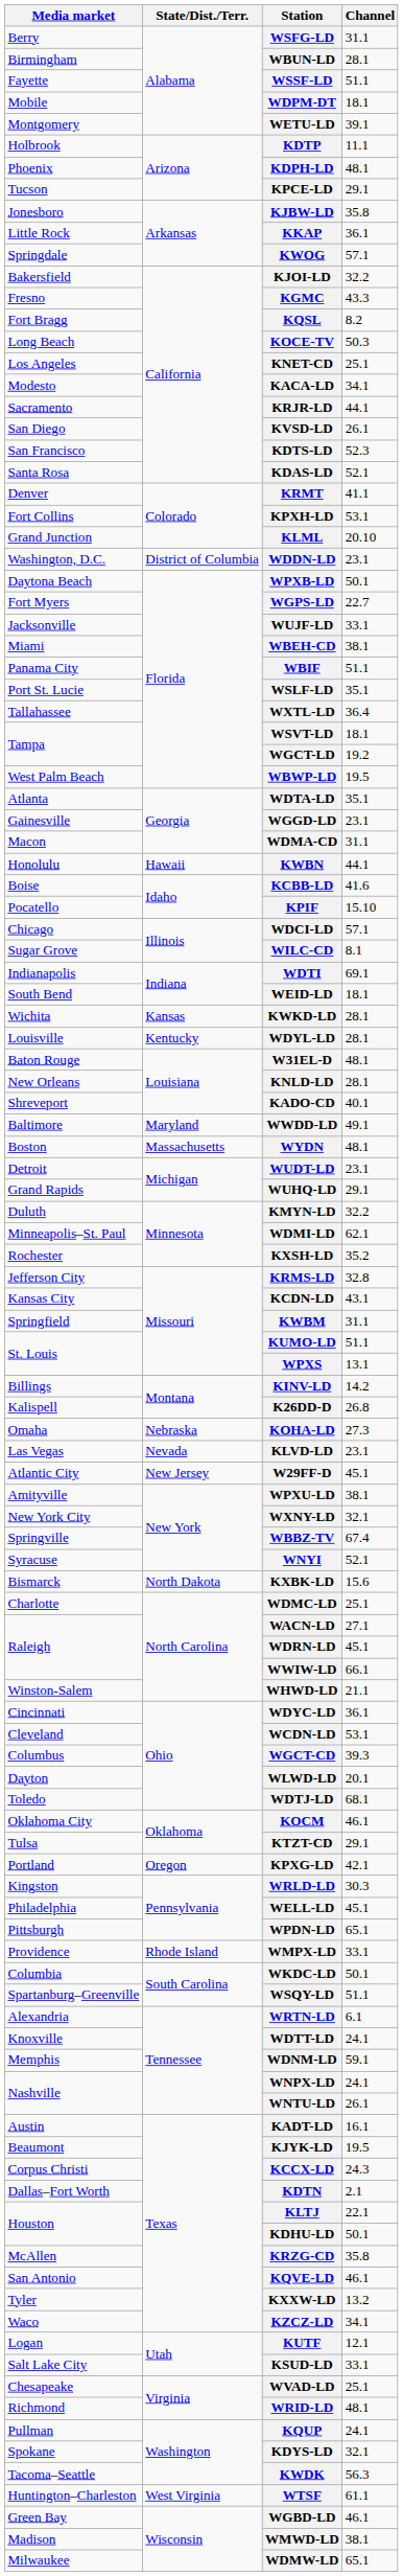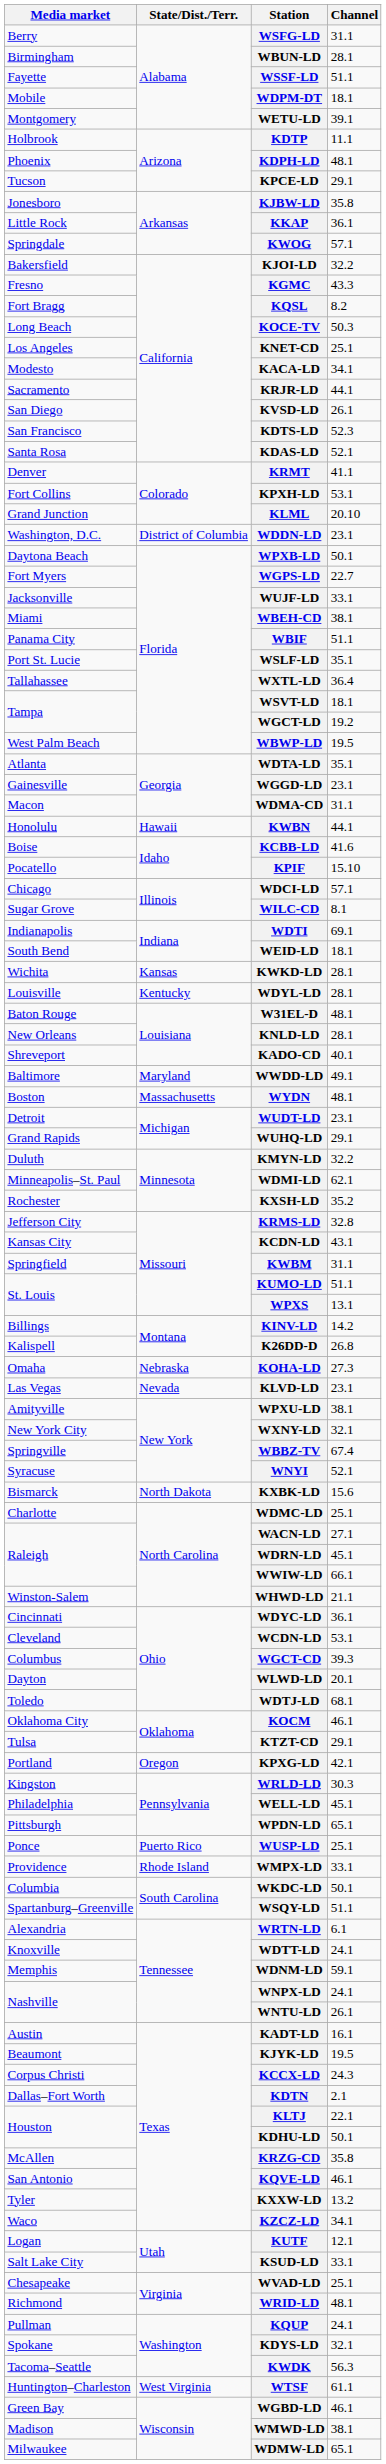 <table class="wikitable sortable">
 <tr>
 <th scope="col"><a href='#'>Media market</a></th>
 <th scope="col">State/Dist./Terr.</th>
 <th scope="col">Station</th>
 <th scope="col">Channel</th>
 </tr>
 <tr>
 <td><a href='#'>Berry</a></td>
 <td rowspan="5"><a href='#'>Alabama</a></td>
 <th scope="row"><a href='#'>WSFG-LD</a></th>
 <td>31.1</td>
 </tr>
 <tr>
 <td><a href='#'>Birmingham</a></td>
 <th scope="row">WBUN-LD</th>
 <td>28.1</td>
 </tr>
 <tr>
 <td><a href='#'>Fayette</a></td>
 <th scope="row"><a href='#'>WSSF-LD</a></th>
 <td>51.1</td>
 </tr>
 <tr>
 <td><a href='#'>Mobile</a></td>
 <th scope="row"><a href='#'>WDPM-DT</a></th>
 <td>18.1</td>
 </tr>
 <tr>
 <td><a href='#'>Montgomery</a></td>
 <th scope="row">WETU-LD</th>
 <td>39.1</td>
 </tr>
 <tr>
 <td><a href='#'>Holbrook</a></td>
 <td rowspan="3"><a href='#'>Arizona</a></td>
 <th scope="row"><a href='#'>KDTP</a></th>
 <td>11.1</td>
 </tr>
 <tr>
 <td><a href='#'>Phoenix</a></td>
 <th scope="row"><a href='#'>KDPH-LD</a></th>
 <td>48.1</td>
 </tr>
 <tr>
 <td><a href='#'>Tucson</a></td>
 <th scope="row">KPCE-LD</th>
 <td>29.1</td>
 </tr>
 <tr>
 <td><a href='#'>Jonesboro</a></td>
 <td rowspan="3"><a href='#'>Arkansas</a></td>
 <th scope="row"><a href='#'>KJBW-LD</a></th>
 <td>35.8</td>
 </tr>
 <tr>
 <td><a href='#'>Little Rock</a></td>
 <th scope="row"><a href='#'>KKAP</a></th>
 <td>36.1</td>
 </tr>
 <tr>
 <td><a href='#'>Springdale</a></td>
 <th scope="row"><a href='#'>KWOG</a></th>
 <td>57.1</td>
 </tr>
 <tr>
 <td><a href='#'>Bakersfield</a></td>
 <td rowspan="10"><a href='#'>California</a></td>
 <th scope="row">KJOI-LD</th>
 <td>32.2</td>
 </tr>
 <tr>
 <td><a href='#'>Fresno</a></td>
 <th scope="row"><a href='#'>KGMC</a></th>
 <td>43.3</td>
 </tr>
 <tr>
 <td><a href='#'>Fort Bragg</a></td>
 <th scope="row"><a href='#'>KQSL</a></th>
 <td>8.2</td>
 </tr>
 <tr>
 <td><a href='#'>Long Beach</a></td>
 <th scope="row"><a href='#'>KOCE-TV</a></th>
 <td>50.3</td>
 </tr>
 <tr>
 <td><a href='#'>Los Angeles</a></td>
 <th scope="row">KNET-CD</th>
 <td>25.1</td>
 </tr>
 <tr>
 <td><a href='#'>Modesto</a></td>
 <th scope="row">KACA-LD</th>
 <td>34.1</td>
 </tr>
 <tr>
 <td><a href='#'>Sacramento</a></td>
 <th scope="row">KRJR-LD</th>
 <td>44.1</td>
 </tr>
 <tr>
 <td><a href='#'>San Diego</a></td>
 <th scope="row">KVSD-LD</th>
 <td>26.1</td>
 </tr>
 <tr>
 <td><a href='#'>San Francisco</a></td>
 <th scope="row">KDTS-LD</th>
 <td>52.3</td>
 </tr>
 <tr>
 <td><a href='#'>Santa Rosa</a></td>
 <th scope="row">KDAS-LD</th>
 <td>52.1</td>
 </tr>
 <tr>
 <td><a href='#'>Denver</a></td>
 <td rowspan="3"><a href='#'>Colorado</a></td>
 <th scope="row"><a href='#'>KRMT</a></th>
 <td>41.1</td>
 </tr>
 <tr>
 <td><a href='#'>Fort Collins</a></td>
 <th scope="row">KPXH-LD</th>
 <td>53.1</td>
 </tr>
 <tr>
 <td><a href='#'>Grand Junction</a></td>
 <th scope="row"><a href='#'>KLML</a></th>
 <td>20.10</td>
 </tr>
 <tr>
 <td><a href='#'>Washington, D.C.</a></td>
 <td><a href='#'>District of Columbia</a></td>
 <th scope="row"><a href='#'>WDDN-LD</a></th>
 <td>23.1</td>
 </tr>
 <tr>
 <td><a href='#'>Daytona Beach</a></td>
 <td rowspan="10"><a href='#'>Florida</a></td>
 <th scope="row"><a href='#'>WPXB-LD</a></th>
 <td>50.1</td>
 </tr>
 <tr>
 <td><a href='#'>Fort Myers</a></td>
 <th scope="row"><a href='#'>WGPS-LD</a></th>
 <td>22.7</td>
 </tr>
 <tr>
 <td><a href='#'>Jacksonville</a></td>
 <th scope="row">WUJF-LD</th>
 <td>33.1</td>
 </tr>
 <tr>
 <td><a href='#'>Miami</a></td>
 <th scope="row"><a href='#'>WBEH-CD</a></th>
 <td>38.1</td>
 </tr>
 <tr>
 <td><a href='#'>Panama City</a></td>
 <th scope="row"><a href='#'>WBIF</a></th>
 <td>51.1</td>
 </tr>
 <tr>
 <td><a href='#'>Port St. Lucie</a></td>
 <th scope="row">WSLF-LD</th>
 <td>35.1</td>
 </tr>
 <tr>
 <td><a href='#'>Tallahassee</a></td>
 <th scope="row">WXTL-LD</th>
 <td>36.4</td>
 </tr>
 <tr>
 <td rowspan="2"><a href='#'>Tampa</a></td>
 <th scope="row">WSVT-LD</th>
 <td>18.1</td>
 </tr>
 <tr>
 <th scope="row">WGCT-LD</th>
 <td>19.2</td>
 </tr>
 <tr>
 <td><a href='#'>West Palm Beach</a></td>
 <th scope="row"><a href='#'>WBWP-LD</a></th>
 <td>19.5</td>
 </tr>
 <tr>
 <td><a href='#'>Atlanta</a></td>
 <td rowspan="3"><a href='#'>Georgia</a></td>
 <th scope="row">WDTA-LD</th>
 <td>35.1</td>
 </tr>
 <tr>
 <td><a href='#'>Gainesville</a></td>
 <th scope="row">WGGD-LD</th>
 <td>23.1</td>
 </tr>
 <tr>
 <td><a href='#'>Macon</a></td>
 <th scope="row">WDMA-CD</th>
 <td>31.1</td>
 </tr>
 <tr>
 <td><a href='#'>Honolulu</a></td>
 <td><a href='#'>Hawaii</a></td>
 <th scope="row"><a href='#'>KWBN</a></th>
 <td>44.1</td>
 </tr>
 <tr>
 <td><a href='#'>Boise</a></td>
 <td rowspan="2"><a href='#'>Idaho</a></td>
 <th scope="row"><a href='#'>KCBB-LD</a></th>
 <td>41.6</td>
 </tr>
 <tr>
 <td><a href='#'>Pocatello</a></td>
 <th scope="row"><a href='#'>KPIF</a></th>
 <td>15.10</td>
 </tr>
 <tr>
 <td><a href='#'>Chicago</a></td>
 <td rowspan="2"><a href='#'>Illinois</a></td>
 <th scope="row">WDCI-LD</th>
 <td>57.1</td>
 </tr>
 <tr>
 <td><a href='#'>Sugar Grove</a></td>
 <th scope="row"><a href='#'>WILC-CD</a></th>
 <td>8.1</td>
 </tr>
 <tr>
 <td><a href='#'>Indianapolis</a></td>
 <td rowspan="2"><a href='#'>Indiana</a></td>
 <th scope="row"><a href='#'>WDTI</a></th>
 <td>69.1</td>
 </tr>
 <tr>
 <td><a href='#'>South Bend</a></td>
 <th scope="row">WEID-LD</th>
 <td>18.1</td>
 </tr>
 <tr>
 <td><a href='#'>Wichita</a></td>
 <td><a href='#'>Kansas</a></td>
 <th scope="row">KWKD-LD</th>
 <td>28.1</td>
 </tr>
 <tr>
 <td><a href='#'>Louisville</a></td>
 <td><a href='#'>Kentucky</a></td>
 <th scope="row">WDYL-LD</th>
 <td>28.1</td>
 </tr>
 <tr>
 <td><a href='#'>Baton Rouge</a></td>
 <td rowspan="3"><a href='#'>Louisiana</a></td>
 <th scope="row">W31EL-D</th>
 <td>48.1</td>
 </tr>
 <tr>
 <td><a href='#'>New Orleans</a></td>
 <th scope="row">KNLD-LD</th>
 <td>28.1</td>
 </tr>
 <tr>
 <td><a href='#'>Shreveport</a></td>
 <th scope="row">KADO-CD</th>
 <td>40.1</td>
 </tr>
 <tr>
 <td><a href='#'>Baltimore</a></td>
 <td><a href='#'>Maryland</a></td>
 <th scope="row">WWDD-LD</th>
 <td>49.1</td>
 </tr>
 <tr>
 <td><a href='#'>Boston</a></td>
 <td><a href='#'>Massachusetts</a></td>
 <th scope="row"><a href='#'>WYDN</a></th>
 <td>48.1</td>
 </tr>
 <tr>
 <td><a href='#'>Detroit</a></td>
 <td rowspan="2"><a href='#'>Michigan</a></td>
 <th scope="row"><a href='#'>WUDT-LD</a></th>
 <td>23.1</td>
 </tr>
 <tr>
 <td><a href='#'>Grand Rapids</a></td>
 <th scope="row">WUHQ-LD</th>
 <td>29.1</td>
 </tr>
 <tr>
 <td><a href='#'>Duluth</a></td>
 <td rowspan="3"><a href='#'>Minnesota</a></td>
 <th scope="row">KMYN-LD</th>
 <td>32.2</td>
 </tr>
 <tr>
 <td><a href='#'>Minneapolis</a>–<a href='#'>St. Paul</a></td>
 <th scope="row">WDMI-LD</th>
 <td>62.1</td>
 </tr>
 <tr>
 <td><a href='#'>Rochester</a></td>
 <th scope="row">KXSH-LD</th>
 <td>35.2</td>
 </tr>
 <tr>
 <td><a href='#'>Jefferson City</a></td>
 <td rowspan="5"><a href='#'>Missouri</a></td>
 <th scope="row"><a href='#'>KRMS-LD</a></th>
 <td>32.8</td>
 </tr>
 <tr>
 <td><a href='#'>Kansas City</a></td>
 <th scope="row">KCDN-LD</th>
 <td>43.1</td>
 </tr>
 <tr>
 <td><a href='#'>Springfield</a></td>
 <th scope="row"><a href='#'>KWBM</a></th>
 <td>31.1</td>
 </tr>
 <tr>
 <td rowspan="2"><a href='#'>St. Louis</a></td>
 <th scope="row"><a href='#'>KUMO-LD</a></th>
 <td>51.1</td>
 </tr>
 <tr>
 <th scope="row"><a href='#'>WPXS</a></th>
 <td>13.1</td>
 </tr>
 <tr>
 <td><a href='#'>Billings</a></td>
 <td rowspan="2"><a href='#'>Montana</a></td>
 <th scope="row"><a href='#'>KINV-LD</a></th>
 <td>14.2</td>
 </tr>
 <tr>
 <td><a href='#'>Kalispell</a></td>
 <th scope="row">K26DD-D</th>
 <td>26.8</td>
 </tr>
 <tr>
 <td><a href='#'>Omaha</a></td>
 <td><a href='#'>Nebraska</a></td>
 <th scope="row"><a href='#'>KOHA-LD</a></th>
 <td>27.3</td>
 </tr>
 <tr>
 <td><a href='#'>Las Vegas</a></td>
 <td><a href='#'>Nevada</a></td>
 <th scope="row">KLVD-LD</th>
 <td>23.1</td>
 </tr>
 <tr>
-<td><a href='#'>Atlantic City</a></td>
-<td><a href='#'>New Jersey</a></td>
-<th scope="row">W29FF-D</th>
-<td>45.1</td>
-</tr>
-<tr>
 <td><a href='#'>Amityville</a></td>
 <td rowspan="4"><a href='#'>New York</a></td>
 <th scope="row">WPXU-LD</th>
 <td>38.1</td>
 </tr>
 <tr>
 <td><a href='#'>New York City</a></td>
 <th scope="row">WXNY-LD</th>
 <td>32.1</td>
 </tr>
 <tr>
 <td><a href='#'>Springville</a></td>
 <th scope="row"><a href='#'>WBBZ-TV</a></th>
 <td>67.4</td>
 </tr>
 <tr>
 <td><a href='#'>Syracuse</a></td>
 <th scope="row"><a href='#'>WNYI</a></th>
 <td>52.1</td>
 </tr>
 <tr>
 <td><a href='#'>Bismarck</a></td>
 <td><a href='#'>North Dakota</a></td>
 <th scope="row">KXBK-LD</th>
 <td>15.6</td>
 </tr>
 <tr>
 <td><a href='#'>Charlotte</a></td>
 <td rowspan="5"><a href='#'>North Carolina</a></td>
 <th scope="row">WDMC-LD</th>
 <td>25.1</td>
 </tr>
 <tr>
 <td rowspan="3"><a href='#'>Raleigh</a></td>
 <th scope="row">WACN-LD</th>
 <td>27.1</td>
 </tr>
 <tr>
 <th scope="row">WDRN-LD</th>
 <td>45.1</td>
 </tr>
 <tr>
 <th scope="row">WWIW-LD</th>
 <td>66.1</td>
 </tr>
 <tr>
 <td><a href='#'>Winston-Salem</a></td>
 <th scope="row">WHWD-LD</th>
 <td>21.1</td>
 </tr>
 <tr>
 <td><a href='#'>Cincinnati</a></td>
 <td rowspan="5"><a href='#'>Ohio</a></td>
 <th scope="row">WDYC-LD</th>
 <td>36.1</td>
 </tr>
 <tr>
 <td><a href='#'>Cleveland</a></td>
 <th scope="row">WCDN-LD</th>
 <td>53.1</td>
 </tr>
 <tr>
 <td><a href='#'>Columbus</a></td>
 <th scope="row"><a href='#'>WGCT-CD</a></th>
 <td>39.3</td>
 </tr>
 <tr>
 <td><a href='#'>Dayton</a></td>
 <th scope="row">WLWD-LD</th>
 <td>20.1</td>
 </tr>
 <tr>
 <td><a href='#'>Toledo</a></td>
 <th scope="row">WDTJ-LD</th>
 <td>68.1</td>
 </tr>
 <tr>
 <td><a href='#'>Oklahoma City</a></td>
 <td rowspan="2"><a href='#'>Oklahoma</a></td>
 <th scope="row"><a href='#'>KOCM</a></th>
 <td>46.1</td>
 </tr>
 <tr>
 <td><a href='#'>Tulsa</a></td>
 <th scope="row">KTZT-CD</th>
 <td>29.1</td>
 </tr>
 <tr>
 <td><a href='#'>Portland</a></td>
 <td><a href='#'>Oregon</a></td>
 <th scope="row">KPXG-LD</th>
 <td>42.1</td>
 </tr>
 <tr>
 <td><a href='#'>Kingston</a></td>
 <td rowspan="3"><a href='#'>Pennsylvania</a></td>
 <th scope="row"><a href='#'>WRLD-LD</a></th>
 <td>30.3</td>
 </tr>
 <tr>
 <td><a href='#'>Philadelphia</a></td>
 <th scope="row">WELL-LD</th>
 <td>45.1</td>
 </tr>
 <tr>
 <td><a href='#'>Pittsburgh</a></td>
 <th scope="row">WPDN-LD</th>
 <td>65.1</td>
+</tr>
+<tr>
+<td><a href='#'>Ponce</a></td>
+<td><a href='#'>Puerto Rico</a></td>
+<th scope="row"><a href='#'>WUSP-LD</a></th>
+<td>25.1</td>
 </tr>
 <tr>
 <td><a href='#'>Providence</a></td>
 <td><a href='#'>Rhode Island</a></td>
 <th scope="row">WMPX-LD</th>
 <td>33.1</td>
 </tr>
 <tr>
 <td><a href='#'>Columbia</a></td>
 <td rowspan="2"><a href='#'>South Carolina</a></td>
 <th scope="row">WKDC-LD</th>
 <td>50.1</td>
 </tr>
 <tr>
 <td><a href='#'>Spartanburg</a>–<a href='#'>Greenville</a></td>
 <th scope="row">WSQY-LD</th>
 <td>51.1</td>
 </tr>
 <tr>
 <td><a href='#'>Alexandria</a></td>
 <td rowspan="5"><a href='#'>Tennessee</a></td>
 <th scope="row"><a href='#'>WRTN-LD</a></th>
 <td>6.1</td>
 </tr>
 <tr>
 <td><a href='#'>Knoxville</a></td>
 <th scope="row">WDTT-LD</th>
 <td>24.1</td>
 </tr>
 <tr>
 <td><a href='#'>Memphis</a></td>
 <th scope="row">WDNM-LD</th>
 <td>59.1</td>
 </tr>
 <tr>
 <td rowspan="2"><a href='#'>Nashville</a></td>
 <th scope="row">WNPX-LD</th>
 <td>24.1</td>
 </tr>
 <tr>
 <th scope="row">WNTU-LD</th>
 <td>26.1</td>
 </tr>
 <tr>
 <td><a href='#'>Austin</a></td>
 <td rowspan="10"><a href='#'>Texas</a></td>
 <th scope="row">KADT-LD</th>
 <td>16.1</td>
 </tr>
 <tr>
 <td><a href='#'>Beaumont</a></td>
 <th scope="row">KJYK-LD</th>
 <td>19.5</td>
 </tr>
 <tr>
 <td><a href='#'>Corpus Christi</a></td>
 <th scope="row"><a href='#'>KCCX-LD</a></th>
 <td>24.3</td>
 </tr>
 <tr>
 <td><a href='#'>Dallas</a>–<a href='#'>Fort Worth</a></td>
 <th scope="row"><a href='#'>KDTN</a></th>
 <td>2.1</td>
 </tr>
 <tr>
 <td rowspan="2"><a href='#'>Houston</a></td>
 <th scope="row"><a href='#'>KLTJ</a></th>
 <td>22.1</td>
 </tr>
 <tr>
 <th scope="row">KDHU-LD</th>
 <td>50.1</td>
 </tr>
 <tr>
 <td><a href='#'>McAllen</a></td>
 <th scope="row"><a href='#'>KRZG-CD</a></th>
 <td>35.8</td>
 </tr>
 <tr>
 <td><a href='#'>San Antonio</a></td>
 <th scope="row"><a href='#'>KQVE-LD</a></th>
 <td>46.1</td>
 </tr>
 <tr>
 <td><a href='#'>Tyler</a></td>
 <th scope="row">KXXW-LD</th>
 <td>13.2</td>
 </tr>
 <tr>
 <td><a href='#'>Waco</a></td>
 <th scope="row"><a href='#'>KZCZ-LD</a></th>
 <td>34.1</td>
 </tr>
 <tr>
 <td><a href='#'>Logan</a></td>
 <td rowspan="2"><a href='#'>Utah</a></td>
 <th scope="row"><a href='#'>KUTF</a></th>
 <td>12.1</td>
 </tr>
 <tr>
 <td><a href='#'>Salt Lake City</a></td>
 <th scope="row">KSUD-LD</th>
 <td>33.1</td>
 </tr>
 <tr>
 <td><a href='#'>Chesapeake</a></td>
 <td rowspan="2"><a href='#'>Virginia</a></td>
 <th scope="row">WVAD-LD</th>
 <td>25.1</td>
 </tr>
 <tr>
 <td><a href='#'>Richmond</a></td>
 <th scope="row"><a href='#'>WRID-LD</a></th>
 <td>48.1</td>
 </tr>
 <tr>
 <td><a href='#'>Pullman</a></td>
 <td rowspan="3"><a href='#'>Washington</a></td>
 <th scope="row"><a href='#'>KQUP</a></th>
 <td>24.1</td>
 </tr>
 <tr>
 <td><a href='#'>Spokane</a></td>
 <th scope="row">KDYS-LD</th>
 <td>32.1</td>
 </tr>
 <tr>
 <td><a href='#'>Tacoma</a>–<a href='#'>Seattle</a></td>
 <th scope="row"><a href='#'>KWDK</a></th>
 <td>56.3</td>
 </tr>
 <tr>
 <td><a href='#'>Huntington</a>–<a href='#'>Charleston</a></td>
 <td><a href='#'>West Virginia</a></td>
 <th scope="row"><a href='#'>WTSF</a></th>
 <td>61.1</td>
 </tr>
 <tr>
 <td><a href='#'>Green Bay</a></td>
 <td rowspan="3"><a href='#'>Wisconsin</a></td>
 <th scope="row">WGBD-LD</th>
 <td>46.1</td>
 </tr>
 <tr>
 <td><a href='#'>Madison</a></td>
 <th scope="row">WMWD-LD</th>
 <td>38.1</td>
 </tr>
 <tr>
 <td><a href='#'>Milwaukee</a></td>
 <th scope="row">WDMW-LD</th>
 <td>65.1</td>
 </tr>
 </table>
